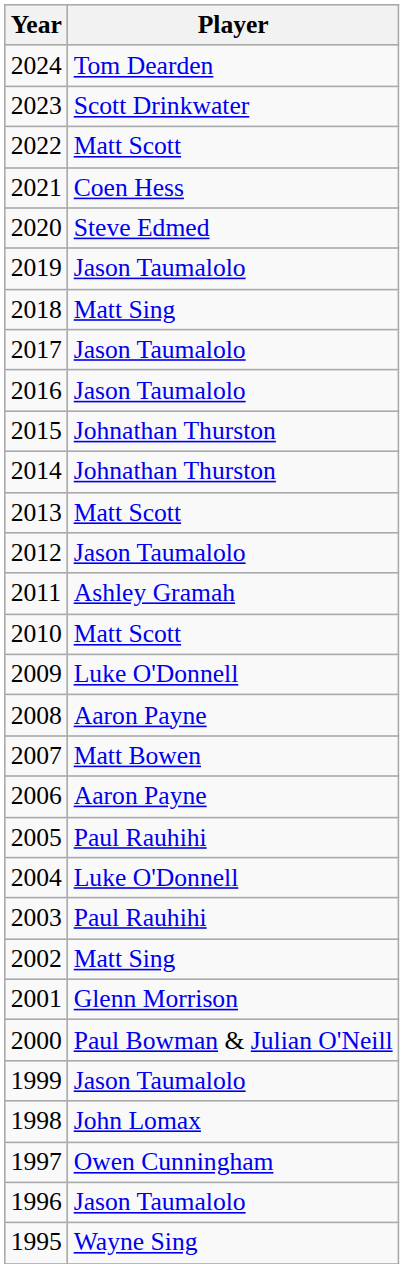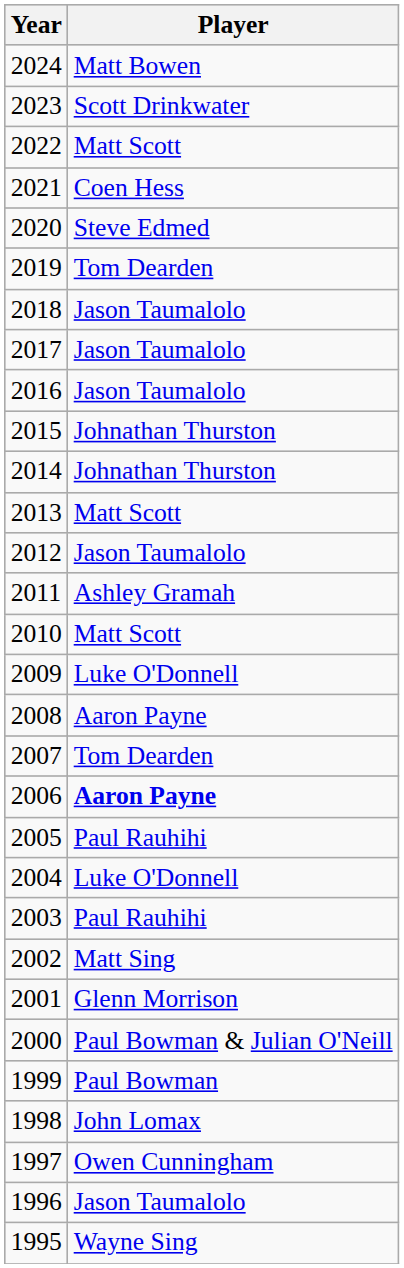 <table class="wikitable">
 <tr>
 <th>Year</th>
 <th>Player</th>
 </tr>
 <tr>
 <td>2024</td>
-<td><a href='#'>Tom Dearden</a></td>
+<td><a href='#'>Matt Bowen</a></td>
 </tr>
 <tr |->
 <td>2023</td>
 <td><a href='#'>Scott Drinkwater</a></td>
 </tr>
 <tr>
 <td>2022</td>
 <td><a href='#'>Matt Scott</a></td>
 </tr>
 <tr>
 <td>2021</td>
 <td><a href='#'>Coen Hess</a></td>
 </tr>
 <tr>
 <td>2020</td>
 <td><a href='#'>Steve Edmed</a></td>
 </tr>
 <tr>
 <td>2019</td>
-<td><a href='#'>Jason Taumalolo</a></td>
+<td><a href='#'>Tom Dearden</a></td>
 </tr>
 <tr>
 <td>2018</td>
-<td><a href='#'>Matt Sing</a></td>
+<td><a href='#'>Jason Taumalolo</a></td>
 </tr>
 <tr>
 <td>2017</td>
 <td><a href='#'>Jason Taumalolo</a></td>
 </tr>
 <tr>
 <td>2016</td>
 <td><a href='#'>Jason Taumalolo</a></td>
 </tr>
 <tr>
 <td>2015</td>
 <td><a href='#'>Johnathan Thurston</a></td>
 </tr>
 <tr>
 <td>2014</td>
 <td><a href='#'>Johnathan Thurston</a></td>
 </tr>
 <tr>
 <td>2013</td>
 <td><a href='#'>Matt Scott</a></td>
 </tr>
 <tr>
 <td>2012</td>
 <td><a href='#'>Jason Taumalolo</a></td>
 </tr>
 <tr>
 <td>2011</td>
 <td><a href='#'>Ashley Gramah</a></td>
 </tr>
 <tr>
 <td>2010</td>
 <td><a href='#'>Matt Scott</a></td>
 </tr>
 <tr>
 <td>2009</td>
 <td><a href='#'>Luke O'Donnell</a></td>
 </tr>
 <tr>
 <td>2008</td>
 <td><a href='#'>Aaron Payne</a></td>
 </tr>
 <tr>
 <td>2007</td>
-<td><a href='#'>Matt Bowen</a></td>
+<td><a href='#'>Tom Dearden</a></td>
 </tr>
 <tr>
 <td>2006</td>
-<td><a href='#'>Aaron Payne</a></td>
+<td><strong><a href='#'>Aaron Payne</a></strong></td>
 </tr>
 <tr>
 <td>2005</td>
 <td><a href='#'>Paul Rauhihi</a></td>
 </tr>
 <tr>
 <td>2004</td>
 <td><a href='#'>Luke O'Donnell</a></td>
 </tr>
 <tr>
 <td>2003</td>
 <td><a href='#'>Paul Rauhihi</a></td>
 </tr>
 <tr>
 <td>2002</td>
 <td><a href='#'>Matt Sing</a></td>
 </tr>
 <tr>
 <td>2001</td>
 <td><a href='#'>Glenn Morrison</a></td>
 </tr>
 <tr>
 <td>2000</td>
 <td><a href='#'>Paul Bowman</a> & <a href='#'>Julian O'Neill</a></td>
 </tr>
 <tr>
 <td>1999</td>
-<td><a href='#'>Jason Taumalolo</a></td>
+<td><a href='#'>Paul Bowman</a></td>
 </tr>
 <tr>
 <td>1998</td>
 <td><a href='#'>John Lomax</a></td>
 </tr>
 <tr>
 <td>1997</td>
 <td><a href='#'>Owen Cunningham</a></td>
 </tr>
 <tr>
 <td>1996</td>
 <td><a href='#'>Jason Taumalolo</a></td>
 </tr>
 <tr>
 <td>1995</td>
 <td><a href='#'>Wayne Sing</a></td>
 </tr>
 </table>
